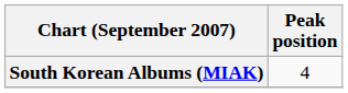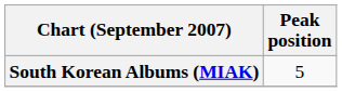 <table class="wikitable plainrowheaders" style="text-align:center;">
 <tr>
 <th>Chart (September 2007)</th>
 <th>Peak<br>position</th>
 </tr>
 <tr>
 <th scope="row">South Korean Albums (<a href='#'>MIAK</a>)</th>
-<td>4</td>
+<td>5</td>
 </tr>
 <tr>
 </tr>
 </table>
